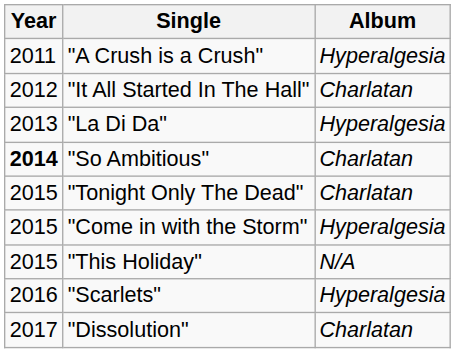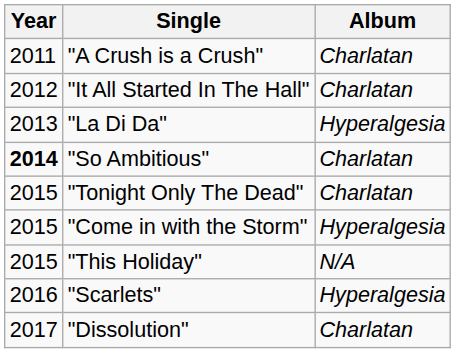 <table class="wikitable">
 <tr>
 <th>Year</th>
 <th>Single</th>
 <th>Album</th>
 </tr>
 <tr>
 <td rowspan=1>2011</td>
 <td>"A Crush is a Crush"</td>
-<td rowspan=1><em>Hyperalgesia</em></td>
+<td rowspan=1><em>Charlatan</em></td>
 </tr>
 <tr>
 <td rowspan=1>2012</td>
 <td>"It All Started In The Hall"</td>
 <td rowspan=1><em>Charlatan</em></td>
 </tr>
 <tr>
 <td rowspan=1>2013</td>
 <td>"La Di Da"</td>
 <td rowspan=1><em>Hyperalgesia</em></td>
 </tr>
 <tr>
 <td rowspan=1><strong>2014</strong></td>
 <td>"So Ambitious"</td>
 <td rowspan=1><em>Charlatan</em></td>
 </tr>
 <tr>
 <td rowspan=1>2015</td>
 <td>"Tonight Only The Dead"</td>
 <td rowspan=1><em>Charlatan</em></td>
 </tr>
 <tr>
 <td rowspan=1>2015</td>
 <td>"Come in with the Storm"</td>
 <td rowspan=1><em>Hyperalgesia</em></td>
 </tr>
 <tr>
 <td rowspan=1>2015</td>
 <td>"This Holiday"</td>
 <td rowspan=1><em>N/A</em></td>
 </tr>
 <tr>
 <td rowspan=1>2016</td>
 <td>"Scarlets"</td>
 <td rowspan=1><em>Hyperalgesia</em></td>
 </tr>
 <tr>
 <td rowspan=1>2017</td>
 <td>"Dissolution"</td>
 <td rowspan=1><em>Charlatan</em></td>
 </tr>
 </table>
